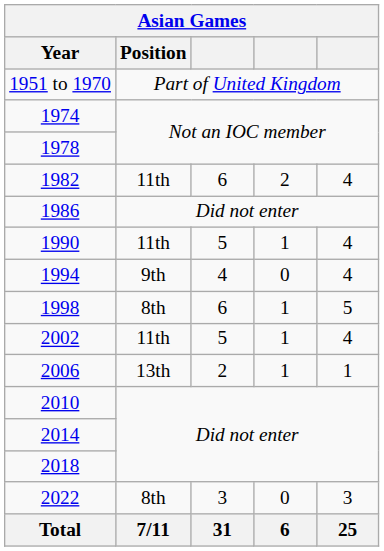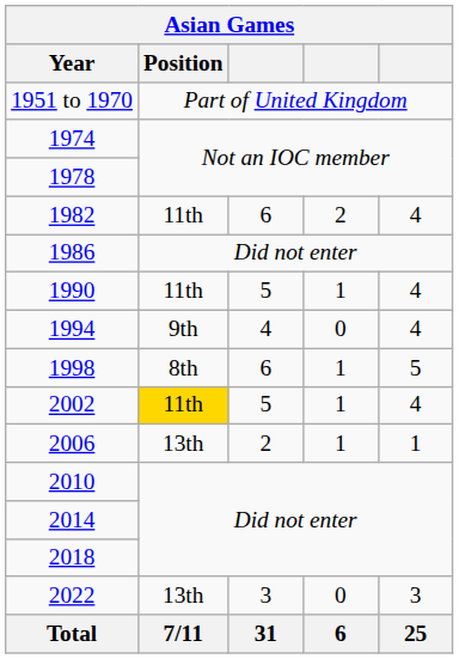 <table class="wikitable" style="text-align: center;font-size:90%;">
 <tr>
 <th colspan=5><a href='#'>Asian Games</a></th>
 </tr>
 <tr>
 <th>Year</th>
 <th>Position</th>
 <th width=40></th>
 <th width=40></th>
 <th width=40></th>
 </tr>
 <tr>
 <td><a href='#'>1951</a> to <a href='#'>1970</a></td>
 <td colspan=4><em>Part of <a href='#'>United Kingdom</a></em></td>
 </tr>
 <tr>
 <td> <a href='#'>1974</a></td>
 <td colspan=4 rowspan=2><em>Not an IOC member</em></td>
 </tr>
 <tr>
 <td> <a href='#'>1978</a></td>
 </tr>
 <tr>
 <td> <a href='#'>1982</a></td>
 <td>11th</td>
 <td>6</td>
 <td>2</td>
 <td>4</td>
 </tr>
 <tr>
 <td> <a href='#'>1986</a></td>
 <td colspan=4><em>Did not enter</em></td>
 </tr>
 <tr>
 <td> <a href='#'>1990</a></td>
 <td>11th</td>
 <td>5</td>
 <td>1</td>
 <td>4</td>
 </tr>
 <tr>
 <td> <a href='#'>1994</a></td>
 <td>9th</td>
 <td>4</td>
 <td>0</td>
 <td>4</td>
 </tr>
 <tr>
 <td> <a href='#'>1998</a></td>
 <td>8th</td>
 <td>6</td>
 <td>1</td>
 <td>5</td>
 </tr>
 <tr>
 <td> <a href='#'>2002</a></td>
-<td>11th</td>
+<td style="background: gold;">11th</td>
 <td>5</td>
 <td>1</td>
 <td>4</td>
 </tr>
 <tr>
 <td> <a href='#'>2006</a></td>
 <td>13th</td>
 <td>2</td>
 <td>1</td>
 <td>1</td>
 </tr>
 <tr>
 <td> <a href='#'>2010</a></td>
 <td colspan=4 rowspan=3><em>Did not enter</em></td>
 </tr>
 <tr>
 <td> <a href='#'>2014</a></td>
 </tr>
 <tr>
 <td> <a href='#'>2018</a></td>
 </tr>
 <tr>
 <td> <a href='#'>2022</a></td>
-<td>8th</td>
+<td>13th</td>
 <td>3</td>
 <td>0</td>
 <td>3</td>
 </tr>
 <tr>
 <th>Total</th>
 <th>7/11</th>
 <th>31</th>
 <th>6</th>
 <th>25</th>
 </tr>
 </table>
